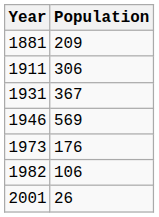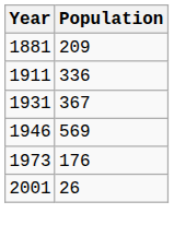 <table class="wikitable sortable">
 <tr>
 <th>Year</th>
 <th>Population</th>
 </tr>
 <tr>
 <td>1881</td>
 <td>209</td>
 </tr>
 <tr>
 <td>1911</td>
-<td>306</td>
+<td>336</td>
 </tr>
 <tr>
 <td>1931</td>
 <td>367</td>
 </tr>
 <tr>
 <td>1946</td>
 <td>569</td>
 </tr>
 <tr>
 <td>1973</td>
 <td>176</td>
 </tr>
 <tr>
-<td>1982</td>
-<td>106</td>
-</tr>
-<tr>
 <td>2001</td>
 <td>26</td>
 </tr>
 </table>
